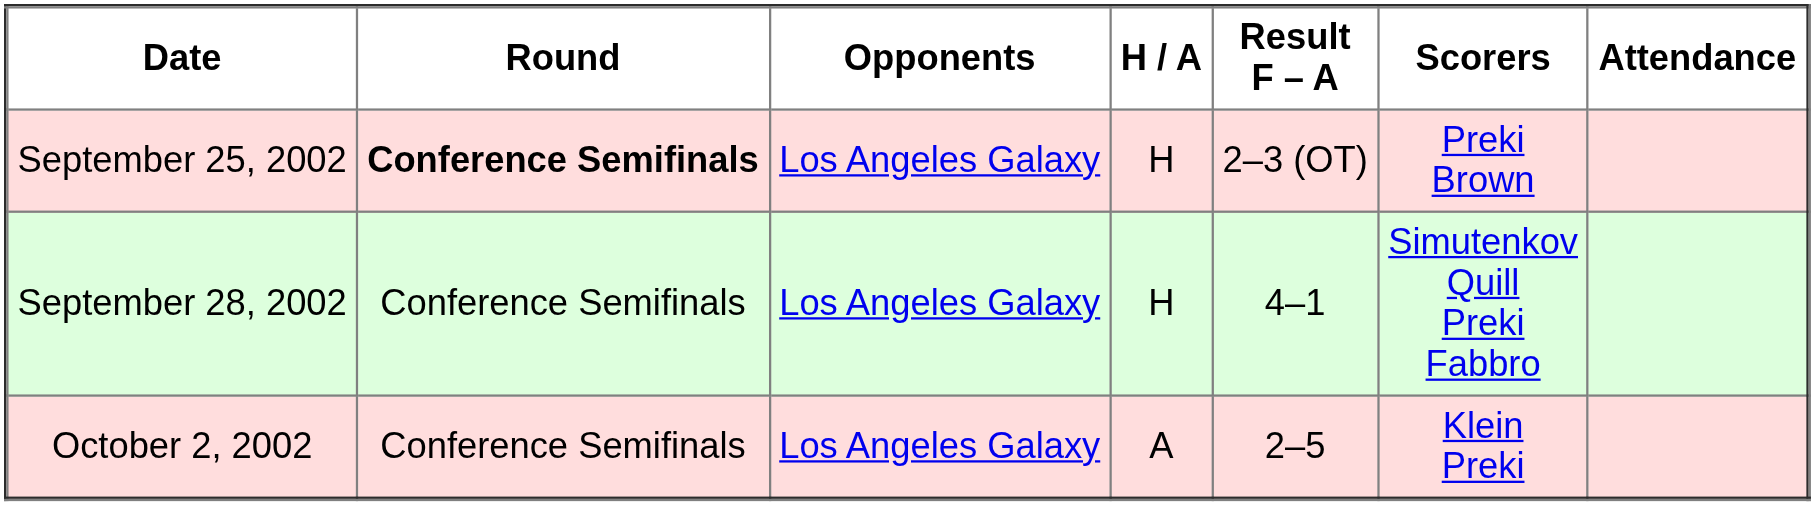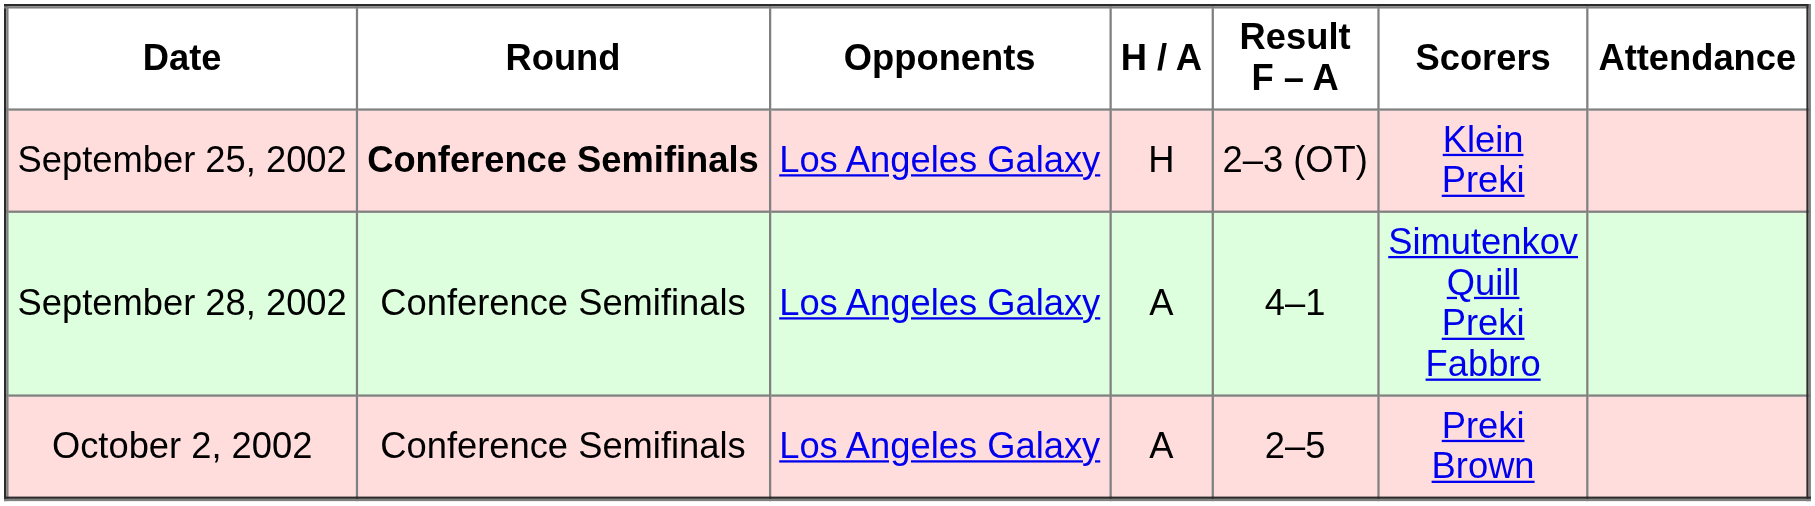 <table border="2" cellpadding="4" style="border-collapse:collapse; text-align:center;">
 <tr>
 <th><strong>Date</strong></th>
 <th><strong>Round</strong></th>
 <th><strong>Opponents</strong></th>
 <th><strong>H / A</strong></th>
 <th><strong>Result<br>F – A</strong></th>
 <th><strong>Scorers</strong></th>
 <th><strong>Attendance</strong></th>
 </tr>
 <tr bgcolor="#ffdddd">
 <td>September 25, 2002</td>
 <td><strong>Conference Semifinals</strong></td>
 <td><a href='#'>Los Angeles Galaxy</a></td>
 <td>H</td>
 <td>2–3 (OT)</td>
-<td><a href='#'>Preki</a> <br> <a href='#'>Brown</a></td>
+<td><a href='#'>Klein</a> <br> <a href='#'>Preki</a></td>
 <td></td>
 </tr>
 <tr bgcolor="#ddffdd">
 <td>September 28, 2002</td>
 <td>Conference Semifinals</td>
 <td><a href='#'>Los Angeles Galaxy</a></td>
-<td>H</td>
+<td>A</td>
 <td>4–1</td>
 <td><a href='#'>Simutenkov</a> <br> <a href='#'>Quill</a> <br> <a href='#'>Preki</a> <br> <a href='#'>Fabbro</a></td>
 <td></td>
 </tr>
 <tr bgcolor="#ffdddd">
 <td>October 2, 2002</td>
 <td>Conference Semifinals</td>
 <td><a href='#'>Los Angeles Galaxy</a></td>
 <td>A</td>
 <td>2–5</td>
-<td><a href='#'>Klein</a> <br> <a href='#'>Preki</a></td>
+<td><a href='#'>Preki</a> <br> <a href='#'>Brown</a></td>
 <td></td>
 </tr>
 </table>
